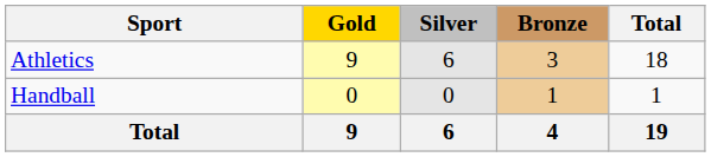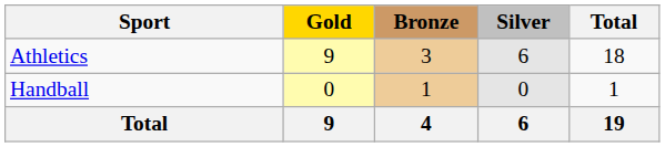 <table class="wikitable sortable" style="text-align:center;">
 <tr>
 <th width=200>Sport</th>
 <td bgcolor=gold width=60><strong>Gold</strong></td>
+<td bgcolor=#cc9966 width=70><strong>Bronze</strong></td>
 <td bgcolor=silver width=60><strong>Silver</strong></td>
-<td bgcolor=#cc9966 width=70><strong>Bronze</strong></td>
 <th width=60>Total</th>
 </tr>
 <tr>
 <td align=left><a href='#'>Athletics</a></td>
 <td bgcolor=#fffcaf>9</td>
+<td bgcolor=#eecc99>3</td>
 <td bgcolor=#e5e5e5>6</td>
-<td bgcolor=#eecc99>3</td>
 <td>18</td>
 </tr>
 <tr>
 <td align=left><a href='#'>Handball</a></td>
 <td bgcolor=#fffcaf>0</td>
+<td bgcolor=#eecc99>1</td>
 <td bgcolor=#e5e5e5>0</td>
-<td bgcolor=#eecc99>1</td>
 <td>1</td>
 </tr>
 <tr>
 <th>Total</th>
 <th>9</th>
+<th>4</th>
 <th>6</th>
-<th>4</th>
 <th>19</th>
 </tr>
 </table>
